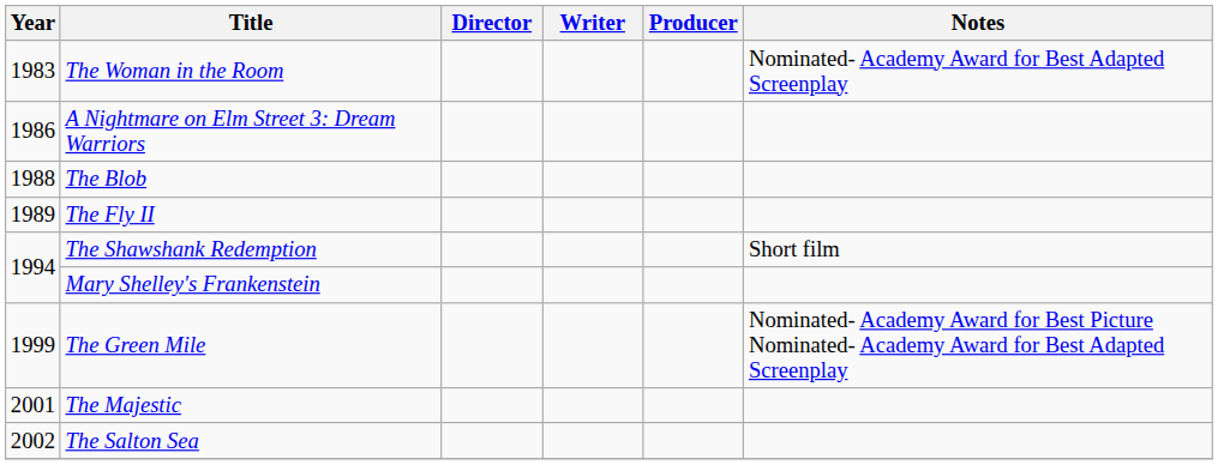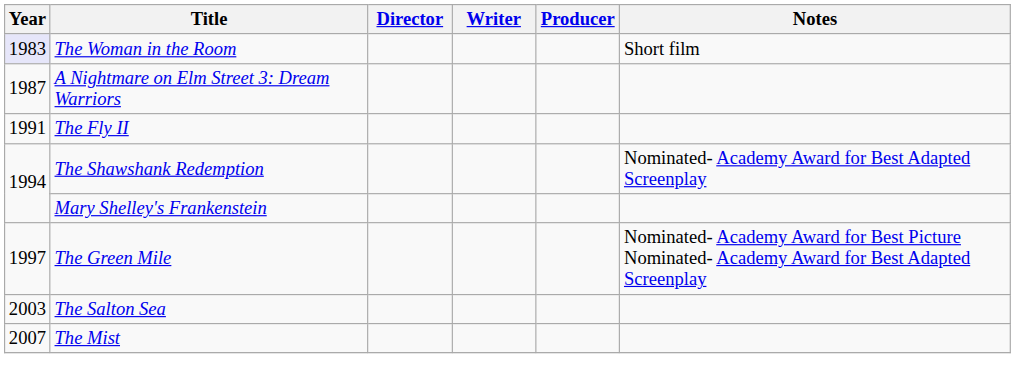 <table class="wikitable">
 <tr>
 <th>Year</th>
 <th>Title</th>
 <th width=65><a href='#'>Director</a></th>
 <th width=65><a href='#'>Writer</a></th>
 <th width=65><a href='#'>Producer</a></th>
 <th>Notes</th>
 </tr>
 <tr>
-<td>1983</td>
+<td style="background: lavender;">1983</td>
 <td><em><a href='#'>The Woman in the Room</a></em></td>
 <td></td>
 <td></td>
 <td></td>
-<td>Nominated- <a href='#'>Academy Award for Best Adapted Screenplay</a></td>
+<td>Short film</td>
 </tr>
 <tr>
-<td>1986</td>
+<td>1987</td>
 <td><em><a href='#'>A Nightmare on Elm Street 3: Dream Warriors</a></em></td>
 <td></td>
 <td></td>
 <td></td>
 <td></td>
 </tr>
 <tr>
-<td>1988</td>
-<td><em><a href='#'>The Blob</a></em></td>
-<td></td>
-<td></td>
-<td></td>
-<td></td>
-</tr>
-<tr>
-<td>1989</td>
+<td>1991</td>
 <td><em><a href='#'>The Fly II</a></em></td>
 <td></td>
 <td></td>
 <td></td>
 <td></td>
 </tr>
 <tr>
 <td rowspan="2">1994</td>
 <td><em><a href='#'>The Shawshank Redemption</a></em></td>
 <td></td>
 <td></td>
 <td></td>
-<td>Short film</td>
+<td>Nominated- <a href='#'>Academy Award for Best Adapted Screenplay</a></td>
 </tr>
 <tr>
 <td><em><a href='#'>Mary Shelley's Frankenstein</a></em></td>
 <td></td>
 <td></td>
 <td></td>
 <td></td>
 </tr>
 <tr>
-<td>1999</td>
+<td>1997</td>
 <td><em><a href='#'>The Green Mile</a></em></td>
 <td></td>
 <td></td>
 <td></td>
 <td>Nominated- <a href='#'>Academy Award for Best Picture</a><br> Nominated- <a href='#'>Academy Award for Best Adapted Screenplay</a></td>
 </tr>
 <tr>
-<td>2001</td>
-<td><em><a href='#'>The Majestic</a></em></td>
+<td>2003</td>
+<td><em><a href='#'>The Salton Sea</a></em></td>
 <td></td>
 <td></td>
 <td></td>
 <td></td>
 </tr>
 <tr>
-<td>2002</td>
-<td><em><a href='#'>The Salton Sea</a></em></td>
+<td>2007</td>
+<td><em><a href='#'>The Mist</a></em></td>
 <td></td>
 <td></td>
 <td></td>
 <td></td>
 </tr>
 <tr>
 </tr>
 </table>
